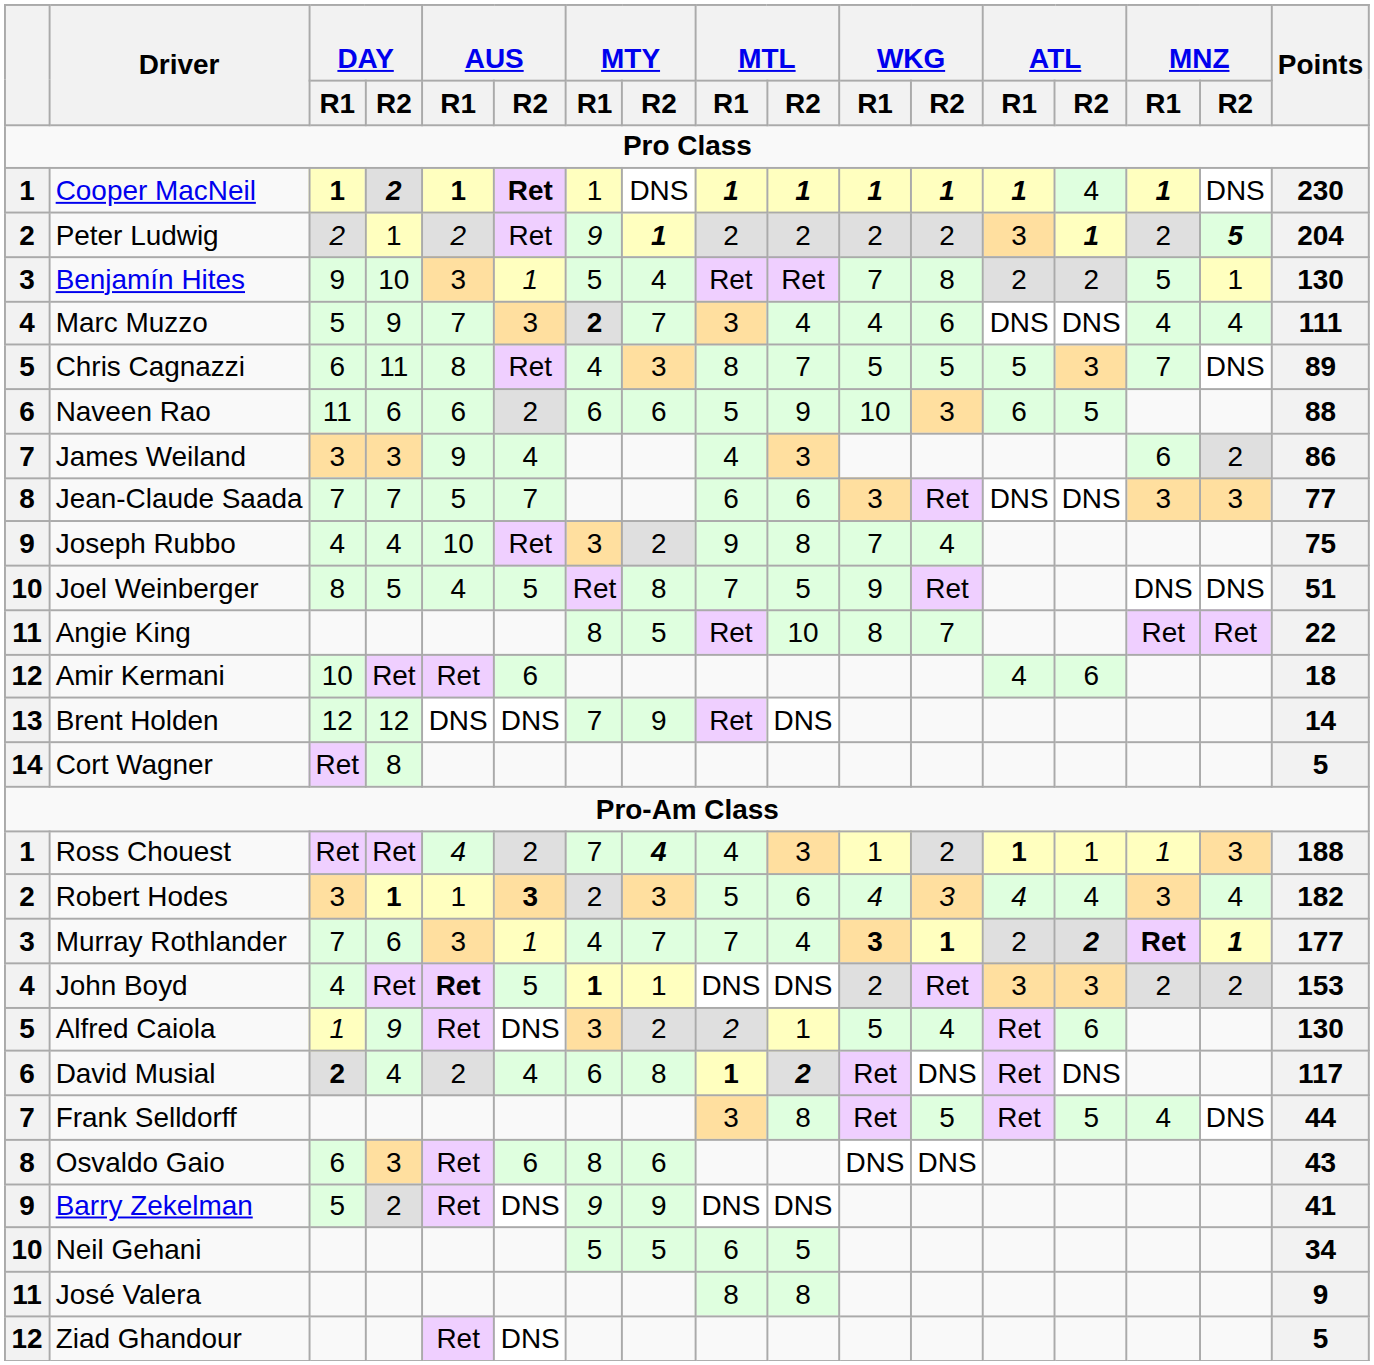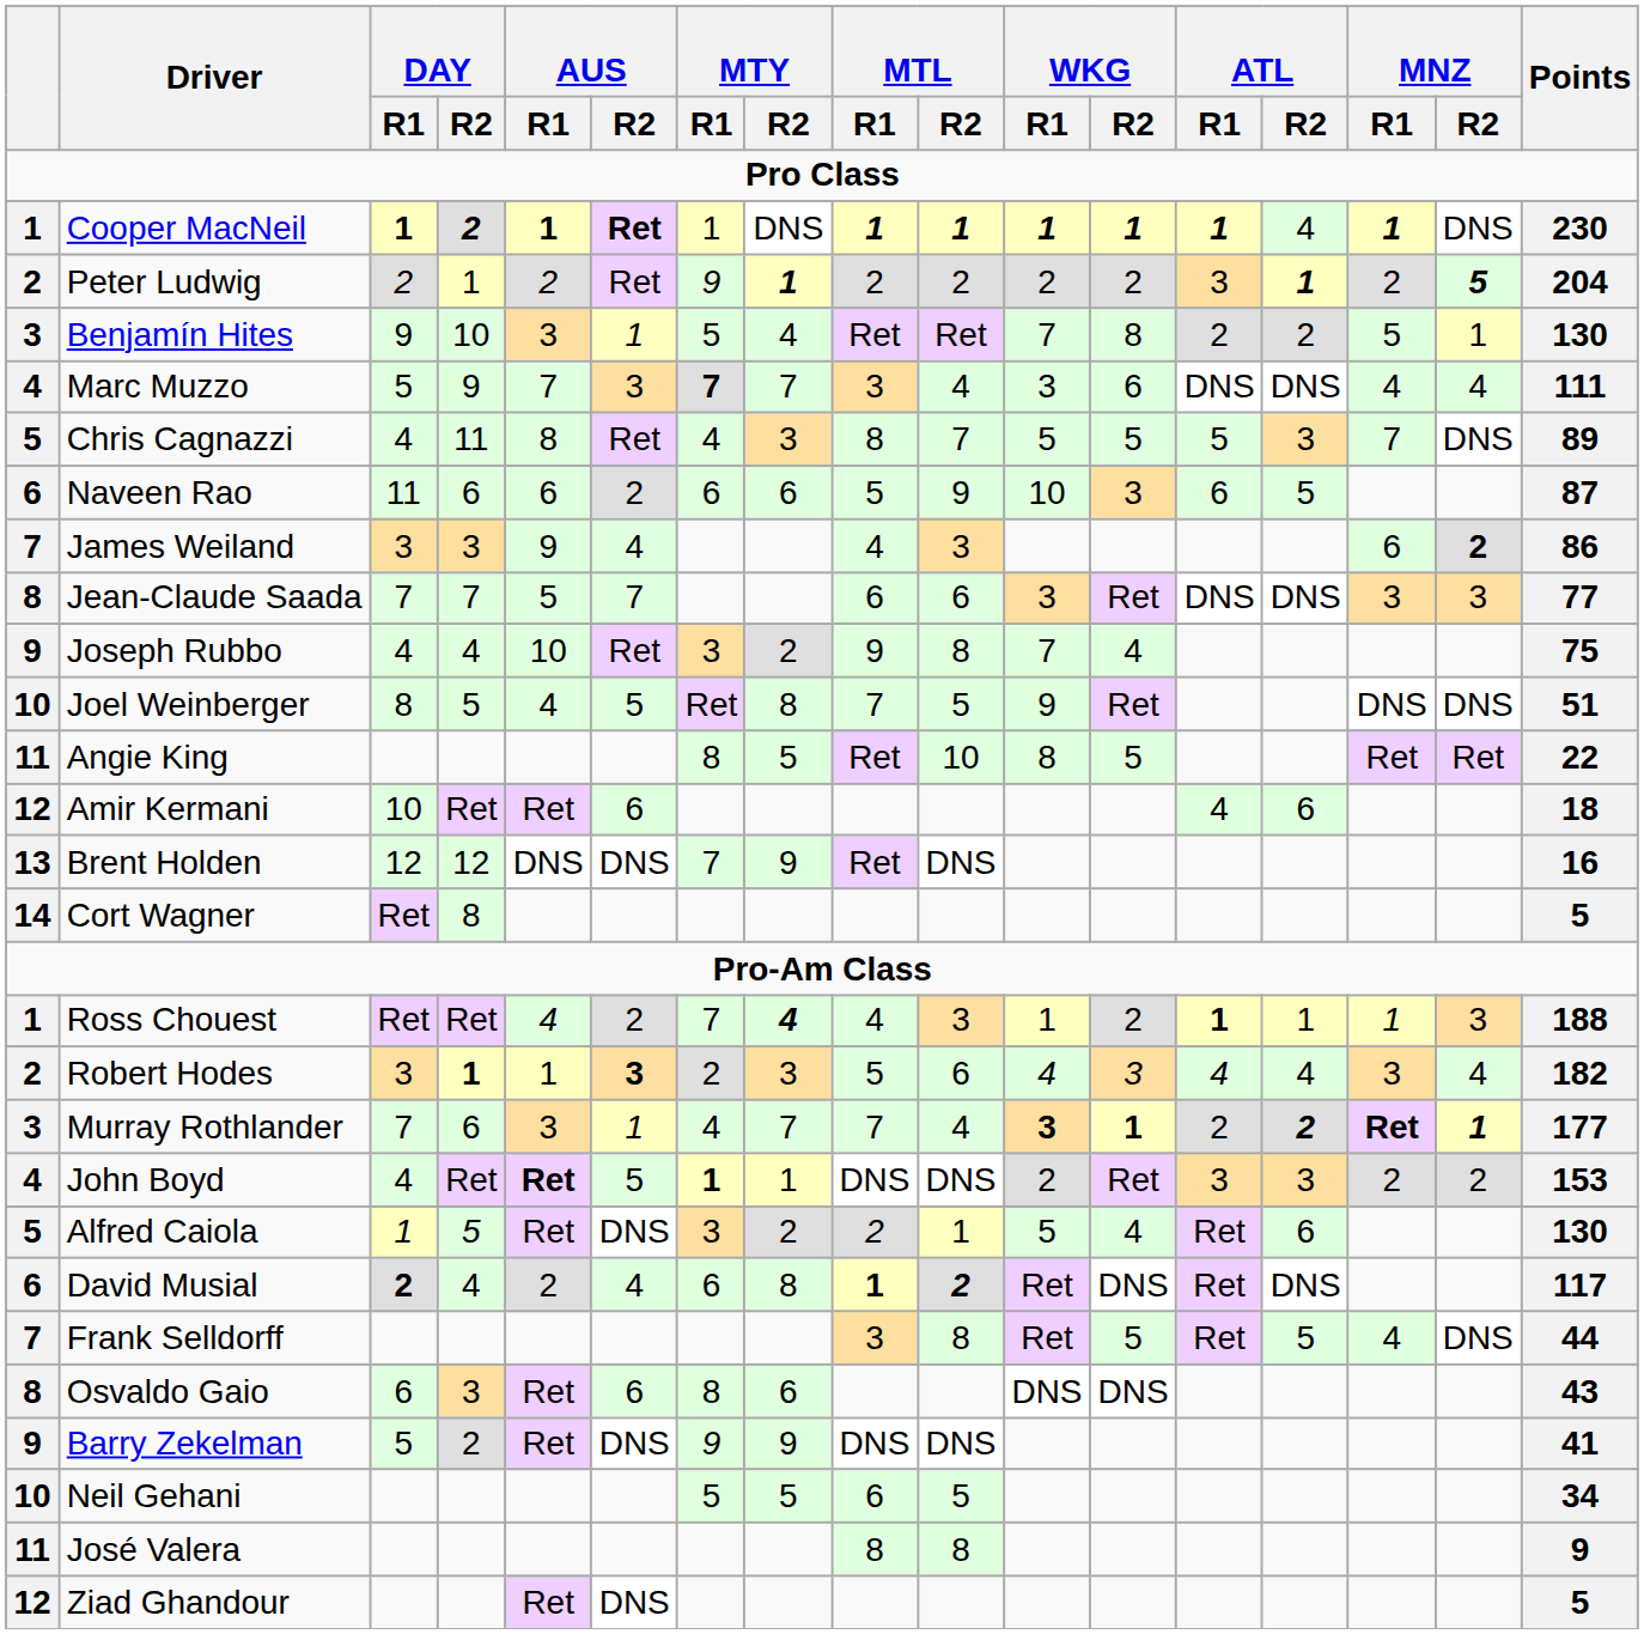 <table class="wikitable" style="font-size:90%; text-align:center">
 <tr style="background:#f9f9f9" valign="top">
 <th rowspan=2 valign="middle"></th>
 <th rowspan=2 valign="middle">Driver</th>
 <th colspan=2><br><a href='#'>DAY</a></th>
 <th colspan=2><br><a href='#'>AUS</a></th>
 <th colspan=2><br><a href='#'>MTY</a></th>
 <th colspan=2><br><a href='#'>MTL</a></th>
 <th colspan=2><br><a href='#'>WKG</a></th>
 <th colspan=2><br><a href='#'>ATL</a></th>
 <th colspan=2><br><a href='#'>MNZ</a></th>
 <th rowspan=2 valign="middle">Points</th>
 </tr>
 <tr>
 <th>R1</th>
 <th>R2</th>
 <th>R1</th>
 <th>R2</th>
 <th>R1</th>
 <th>R2</th>
 <th>R1</th>
 <th>R2</th>
 <th>R1</th>
 <th>R2</th>
 <th>R1</th>
 <th>R2</th>
 <th>R1</th>
 <th>R2</th>
 </tr>
 <tr>
 <td colspan=17 align=center><strong>Pro Class</strong></td>
 </tr>
 <tr>
 <th>1</th>
 <td align=left> <a href='#'>Cooper MacNeil</a></td>
 <td style="background:#FFFFBF;"><strong>1</strong></td>
 <td style="background:#DFDFDF;"><strong> <em>2</em> </strong></td>
 <td style="background:#FFFFBF;"><strong>1</strong></td>
 <td style="background:#EFCFFF;"><strong>Ret</strong></td>
 <td style="background:#FFFFBF;">1</td>
 <td style="background:#FFFFFF;">DNS</td>
 <td style="background:#FFFFBF;"><strong> <em>1</em> </strong></td>
 <td style="background:#FFFFBF;"><strong> <em>1</em> </strong></td>
 <td style="background:#FFFFBF;"><strong> <em>1</em> </strong></td>
 <td style="background:#FFFFBF;"><strong> <em>1</em> </strong></td>
 <td style="background:#FFFFBF;"><strong> <em>1</em> </strong></td>
 <td style="background:#DFFFDF;">4</td>
 <td style="background:#FFFFBF;"><strong> <em>1</em> </strong></td>
 <td style="background:#FFFFFF;">DNS</td>
 <th>230</th>
 </tr>
 <tr>
 <th>2</th>
 <td align=left> Peter Ludwig</td>
 <td style="background:#DFDFDF;"><em>2</em></td>
 <td style="background:#FFFFBF;">1</td>
 <td style="background:#DFDFDF;"><em>2</em></td>
 <td style="background:#EFCFFF;">Ret</td>
 <td style="background:#DFFFDF;"><em>9</em></td>
 <td style="background:#FFFFBF;"><strong> <em>1</em> </strong></td>
 <td style="background:#DFDFDF;">2</td>
 <td style="background:#DFDFDF;">2</td>
 <td style="background:#DFDFDF;">2</td>
 <td style="background:#DFDFDF;">2</td>
 <td style="background:#FFDF9F;">3</td>
 <td style="background:#FFFFBF;"><strong> <em>1</em> </strong></td>
 <td style="background:#DFDFDF;">2</td>
 <td style="background:#DFFFDF;"><strong> <em>5</em> </strong></td>
 <th>204</th>
 </tr>
 <tr>
 <th>3</th>
 <td align=left> <a href='#'>Benjamín Hites</a></td>
 <td style="background:#DFFFDF;">9</td>
 <td style="background:#DFFFDF;">10</td>
 <td style="background:#FFDF9F;">3</td>
 <td style="background:#FFFFBF;"><em>1</em></td>
 <td style="background:#DFFFDF;">5</td>
 <td style="background:#DFFFDF;">4</td>
 <td style="background:#EFCFFF;">Ret</td>
 <td style="background:#EFCFFF;">Ret</td>
 <td style="background:#DFFFDF;">7</td>
 <td style="background:#DFFFDF;">8</td>
 <td style="background:#DFDFDF;">2</td>
 <td style="background:#DFDFDF;">2</td>
 <td style="background:#DFFFDF;">5</td>
 <td style="background:#FFFFBF;">1</td>
 <th>130</th>
 </tr>
 <tr>
 <th>4</th>
 <td align=left> Marc Muzzo</td>
 <td style="background:#DFFFDF;">5</td>
 <td style="background:#DFFFDF;">9</td>
 <td style="background:#DFFFDF;">7</td>
 <td style="background:#FFDF9F;">3</td>
-<td style="background:#DFDFDF;"><strong>2</strong></td>
+<td style="background:#DFDFDF;"><strong>7</strong></td>
 <td style="background:#DFFFDF;">7</td>
 <td style="background:#FFDF9F;">3</td>
 <td style="background:#DFFFDF;">4</td>
-<td style="background:#DFFFDF;">4</td>
+<td style="background:#DFFFDF;">3</td>
 <td style="background:#DFFFDF;">6</td>
 <td style="background:#FFFFFF;">DNS</td>
 <td style="background:#FFFFFF;">DNS</td>
 <td style="background:#DFFFDF;">4</td>
 <td style="background:#DFFFDF;">4</td>
 <th>111</th>
 </tr>
 <tr>
 <th>5</th>
 <td align=left> Chris Cagnazzi</td>
-<td style="background:#DFFFDF;">6</td>
+<td style="background:#DFFFDF;">4</td>
 <td style="background:#DFFFDF;">11</td>
 <td style="background:#DFFFDF;">8</td>
 <td style="background:#EFCFFF;">Ret</td>
 <td style="background:#DFFFDF;">4</td>
 <td style="background:#FFDF9F;">3</td>
 <td style="background:#DFFFDF;">8</td>
 <td style="background:#DFFFDF;">7</td>
 <td style="background:#DFFFDF;">5</td>
 <td style="background:#DFFFDF;">5</td>
 <td style="background:#DFFFDF;">5</td>
 <td style="background:#FFDF9F;">3</td>
 <td style="background:#DFFFDF;">7</td>
 <td style="background:#FFFFFF;">DNS</td>
 <th>89</th>
 </tr>
 <tr>
 <th>6</th>
 <td align=left> Naveen Rao</td>
 <td style="background:#DFFFDF;">11</td>
 <td style="background:#DFFFDF;">6</td>
 <td style="background:#DFFFDF;">6</td>
 <td style="background:#DFDFDF;">2</td>
 <td style="background:#DFFFDF;">6</td>
 <td style="background:#DFFFDF;">6</td>
 <td style="background:#DFFFDF;">5</td>
 <td style="background:#DFFFDF;">9</td>
 <td style="background:#DFFFDF;">10</td>
 <td style="background:#FFDF9F;">3</td>
 <td style="background:#DFFFDF;">6</td>
 <td style="background:#DFFFDF;">5</td>
 <td></td>
 <td></td>
-<th>88</th>
+<th>87</th>
 </tr>
 <tr>
 <th>7</th>
 <td align=left> James Weiland</td>
 <td style="background:#FFDF9F;">3</td>
 <td style="background:#FFDF9F;">3</td>
 <td style="background:#DFFFDF;">9</td>
 <td style="background:#DFFFDF;">4</td>
 <td></td>
 <td></td>
 <td style="background:#DFFFDF;">4</td>
 <td style="background:#FFDF9F;">3</td>
 <td></td>
 <td></td>
 <td></td>
 <td></td>
 <td style="background:#DFFFDF;">6</td>
-<td style="background:#DFDFDF;">2</td>
+<td style="background:#DFDFDF;"><strong>2</strong></td>
 <th>86</th>
 </tr>
 <tr>
 <th>8</th>
 <td align=left> Jean-Claude Saada</td>
 <td style="background:#DFFFDF;">7</td>
 <td style="background:#DFFFDF;">7</td>
 <td style="background:#DFFFDF;">5</td>
 <td style="background:#DFFFDF;">7</td>
 <td></td>
 <td></td>
 <td style="background:#DFFFDF;">6</td>
 <td style="background:#DFFFDF;">6</td>
 <td style="background:#FFDF9F;">3</td>
 <td style="background:#EFCFFF;">Ret</td>
 <td style="background:#FFFFFF;">DNS</td>
 <td style="background:#FFFFFF;">DNS</td>
 <td style="background:#FFDF9F;">3</td>
 <td style="background:#FFDF9F;">3</td>
 <th>77</th>
 </tr>
 <tr>
 <th>9</th>
 <td align=left> Joseph Rubbo</td>
 <td style="background:#DFFFDF;">4</td>
 <td style="background:#DFFFDF;">4</td>
 <td style="background:#DFFFDF;">10</td>
 <td style="background:#EFCFFF;">Ret</td>
 <td style="background:#FFDF9F;">3</td>
 <td style="background:#DFDFDF;">2</td>
 <td style="background:#DFFFDF;">9</td>
 <td style="background:#DFFFDF;">8</td>
 <td style="background:#DFFFDF;">7</td>
 <td style="background:#DFFFDF;">4</td>
 <td></td>
 <td></td>
 <td></td>
 <td></td>
 <th>75</th>
 </tr>
 <tr>
 <th>10</th>
 <td align=left> Joel Weinberger</td>
 <td style="background:#DFFFDF;">8</td>
 <td style="background:#DFFFDF;">5</td>
 <td style="background:#DFFFDF;">4</td>
 <td style="background:#DFFFDF;">5</td>
 <td style="background:#EFCFFF;">Ret</td>
 <td style="background:#DFFFDF;">8</td>
 <td style="background:#DFFFDF;">7</td>
 <td style="background:#DFFFDF;">5</td>
 <td style="background:#DFFFDF;">9</td>
 <td style="background:#EFCFFF;">Ret</td>
 <td></td>
 <td></td>
 <td style="background:#FFFFFF;">DNS</td>
 <td style="background:#FFFFFF;">DNS</td>
 <th>51</th>
 </tr>
 <tr>
 <th>11</th>
 <td align=left> Angie King</td>
 <td></td>
 <td></td>
 <td></td>
 <td></td>
 <td style="background:#DFFFDF;">8</td>
 <td style="background:#DFFFDF;">5</td>
 <td style="background:#EFCFFF;">Ret</td>
 <td style="background:#DFFFDF;">10</td>
 <td style="background:#DFFFDF;">8</td>
-<td style="background:#DFFFDF;">7</td>
+<td style="background:#DFFFDF;">5</td>
 <td></td>
 <td></td>
 <td style="background:#EFCFFF;">Ret</td>
 <td style="background:#EFCFFF;">Ret</td>
 <th>22</th>
 </tr>
 <tr>
 <th>12</th>
 <td align=left> Amir Kermani</td>
 <td style="background:#DFFFDF;">10</td>
 <td style="background:#EFCFFF;">Ret</td>
 <td style="background:#EFCFFF;">Ret</td>
 <td style="background:#DFFFDF;">6</td>
 <td></td>
 <td></td>
 <td></td>
 <td></td>
 <td></td>
 <td></td>
 <td style="background:#DFFFDF;">4</td>
 <td style="background:#DFFFDF;">6</td>
 <td></td>
 <td></td>
 <th>18</th>
 </tr>
 <tr>
 <th>13</th>
 <td align=left> Brent Holden</td>
 <td style="background:#DFFFDF;">12</td>
 <td style="background:#DFFFDF;">12</td>
 <td style="background:#FFFFFF;">DNS</td>
 <td style="background:#FFFFFF;">DNS</td>
 <td style="background:#DFFFDF;">7</td>
 <td style="background:#DFFFDF;">9</td>
 <td style="background:#EFCFFF;">Ret</td>
 <td style="background:#FFFFFF;">DNS</td>
 <td></td>
 <td></td>
 <td></td>
 <td></td>
 <td></td>
 <td></td>
-<th>14</th>
+<th>16</th>
 </tr>
 <tr>
 <th>14</th>
 <td align=left> Cort Wagner</td>
 <td style="background:#EFCFFF;">Ret</td>
 <td style="background:#DFFFDF;">8</td>
 <td></td>
 <td></td>
 <td></td>
 <td></td>
 <td></td>
 <td></td>
 <td></td>
 <td></td>
 <td></td>
 <td></td>
 <td></td>
 <td></td>
 <th>5</th>
 </tr>
 <tr>
 <td colspan=17 align=center><strong>Pro-Am Class</strong></td>
 </tr>
 <tr>
 <th>1</th>
 <td align=left> Ross Chouest</td>
 <td style="background:#EFCFFF;">Ret</td>
 <td style="background:#EFCFFF;">Ret</td>
 <td style="background:#DFFFDF;"><em>4</em></td>
 <td style="background:#DFDFDF;">2</td>
 <td style="background:#DFFFDF;">7</td>
 <td style="background:#DFFFDF;"><strong> <em>4</em> </strong></td>
 <td style="background:#DFFFDF;">4</td>
 <td style="background:#FFDF9F;">3</td>
 <td style="background:#FFFFBF;">1</td>
 <td style="background:#DFDFDF;">2</td>
 <td style="background:#FFFFBF;"><strong>1</strong></td>
 <td style="background:#FFFFBF;">1</td>
 <td style="background:#FFFFBF;"><em>1</em></td>
 <td style="background:#FFDF9F;">3</td>
 <th>188</th>
 </tr>
 <tr>
 <th>2</th>
 <td align=left> Robert Hodes</td>
 <td style="background:#FFDF9F;">3</td>
 <td style="background:#FFFFBF;"><strong>1</strong></td>
 <td style="background:#FFFFBF;">1</td>
 <td style="background:#FFDF9F;"><strong>3</strong></td>
 <td style="background:#DFDFDF;">2</td>
 <td style="background:#FFDF9F;">3</td>
 <td style="background:#DFFFDF;">5</td>
 <td style="background:#DFFFDF;">6</td>
 <td style="background:#DFFFDF;"><em>4</em></td>
 <td style="background:#FFDF9F;"><em>3</em></td>
 <td style="background:#DFFFDF;"><em>4</em></td>
 <td style="background:#DFFFDF;">4</td>
 <td style="background:#FFDF9F;">3</td>
 <td style="background:#DFFFDF;">4</td>
 <th>182</th>
 </tr>
 <tr>
 <th>3</th>
 <td align=left> Murray Rothlander</td>
 <td style="background:#DFFFDF;">7</td>
 <td style="background:#DFFFDF;">6</td>
 <td style="background:#FFDF9F;">3</td>
 <td style="background:#FFFFBF;"><em>1</em></td>
 <td style="background:#DFFFDF;">4</td>
 <td style="background:#DFFFDF;">7</td>
 <td style="background:#DFFFDF;">7</td>
 <td style="background:#DFFFDF;">4</td>
 <td style="background:#FFDF9F;"><strong>3</strong></td>
 <td style="background:#FFFFBF;"><strong>1</strong></td>
 <td style="background:#DFDFDF;">2</td>
 <td style="background:#DFDFDF;"><strong> <em>2</em> </strong></td>
 <td style="background:#EFCFFF;"><strong>Ret</strong></td>
 <td style="background:#FFFFBF;"><strong> <em>1</em> </strong></td>
 <th>177</th>
 </tr>
 <tr>
 <th>4</th>
 <td align=left> John Boyd</td>
 <td style="background:#DFFFDF;">4</td>
 <td style="background:#EFCFFF;">Ret</td>
 <td style="background:#EFCFFF;"><strong>Ret</strong></td>
 <td style="background:#DFFFDF;">5</td>
 <td style="background:#FFFFBF;"><strong>1</strong></td>
 <td style="background:#FFFFBF;">1</td>
 <td style="background:#FFFFFF;">DNS</td>
 <td style="background:#FFFFFF;">DNS</td>
 <td style="background:#DFDFDF;">2</td>
 <td style="background:#EFCFFF;">Ret</td>
 <td style="background:#FFDF9F;">3</td>
 <td style="background:#FFDF9F;">3</td>
 <td style="background:#DFDFDF;">2</td>
 <td style="background:#DFDFDF;">2</td>
 <th>153</th>
 </tr>
 <tr>
 <th>5</th>
 <td align=left> Alfred Caiola</td>
 <td style="background:#FFFFBF;"><em>1</em></td>
-<td style="background:#DFFFDF;"><em>9</em></td>
+<td style="background:#DFFFDF;"><em>5</em></td>
 <td style="background:#EFCFFF;">Ret</td>
 <td style="background:#FFFFFF;">DNS</td>
 <td style="background:#FFDF9F;">3</td>
 <td style="background:#DFDFDF;">2</td>
 <td style="background:#DFDFDF;"><em>2</em></td>
 <td style="background:#FFFFBF;">1</td>
 <td style="background:#DFFFDF;">5</td>
 <td style="background:#DFFFDF;">4</td>
 <td style="background:#EFCFFF;">Ret</td>
 <td style="background:#DFFFDF;">6</td>
 <td></td>
 <td></td>
 <th>130</th>
 </tr>
 <tr>
 <th>6</th>
 <td align=left> David Musial</td>
 <td style="background:#DFDFDF;"><strong>2</strong></td>
 <td style="background:#DFFFDF;">4</td>
 <td style="background:#DFDFDF;">2</td>
 <td style="background:#DFFFDF;">4</td>
 <td style="background:#DFFFDF;">6</td>
 <td style="background:#DFFFDF;">8</td>
 <td style="background:#FFFFBF;"><strong>1</strong></td>
 <td style="background:#DFDFDF;"><strong> <em>2</em> </strong></td>
 <td style="background:#EFCFFF;">Ret</td>
 <td style="background:#FFFFFF;">DNS</td>
 <td style="background:#EFCFFF;">Ret</td>
 <td style="background:#FFFFFF;">DNS</td>
 <td></td>
 <td></td>
 <th>117</th>
 </tr>
 <tr>
 <th>7</th>
 <td align=left> Frank Selldorff</td>
 <td></td>
 <td></td>
 <td></td>
 <td></td>
 <td></td>
 <td></td>
 <td style="background:#FFDF9F;">3</td>
 <td style="background:#DFFFDF;">8</td>
 <td style="background:#EFCFFF;">Ret</td>
 <td style="background:#DFFFDF;">5</td>
 <td style="background:#EFCFFF;">Ret</td>
 <td style="background:#DFFFDF;">5</td>
 <td style="background:#DFFFDF;">4</td>
 <td style="background:#FFFFFF;">DNS</td>
 <th>44</th>
 </tr>
 <tr>
 <th>8</th>
 <td align=left> Osvaldo Gaio</td>
 <td style="background:#DFFFDF;">6</td>
 <td style="background:#FFDF9F;">3</td>
 <td style="background:#EFCFFF;">Ret</td>
 <td style="background:#DFFFDF;">6</td>
 <td style="background:#DFFFDF;">8</td>
 <td style="background:#DFFFDF;">6</td>
 <td></td>
 <td></td>
 <td style="background:#FFFFFF;">DNS</td>
 <td style="background:#FFFFFF;">DNS</td>
 <td></td>
 <td></td>
 <td></td>
 <td></td>
 <th>43</th>
 </tr>
 <tr>
 <th>9</th>
 <td align=left> <a href='#'>Barry Zekelman</a></td>
 <td style="background:#DFFFDF;">5</td>
 <td style="background:#DFDFDF;">2</td>
 <td style="background:#EFCFFF;">Ret</td>
 <td style="background:#FFFFFF;">DNS</td>
 <td style="background:#DFFFDF;"><em>9</em></td>
 <td style="background:#DFFFDF;">9</td>
 <td style="background:#FFFFFF;">DNS</td>
 <td style="background:#FFFFFF;">DNS</td>
 <td></td>
 <td></td>
 <td></td>
 <td></td>
 <td></td>
 <td></td>
 <th>41</th>
 </tr>
 <tr>
 <th>10</th>
 <td align=left> Neil Gehani</td>
 <td></td>
 <td></td>
 <td></td>
 <td></td>
 <td style="background:#DFFFDF;">5</td>
 <td style="background:#DFFFDF;">5</td>
 <td style="background:#DFFFDF;">6</td>
 <td style="background:#DFFFDF;">5</td>
 <td></td>
 <td></td>
 <td></td>
 <td></td>
 <td></td>
 <td></td>
 <th>34</th>
 </tr>
 <tr>
 <th>11</th>
 <td align=left> José Valera</td>
 <td></td>
 <td></td>
 <td></td>
 <td></td>
 <td></td>
 <td></td>
 <td style="background:#DFFFDF;">8</td>
 <td style="background:#DFFFDF;">8</td>
 <td></td>
 <td></td>
 <td></td>
 <td></td>
 <td></td>
 <td></td>
 <th>9</th>
 </tr>
 <tr>
 <th>12</th>
 <td align=left> Ziad Ghandour</td>
 <td></td>
 <td></td>
 <td style="background:#EFCFFF;">Ret</td>
 <td style="background:#FFFFFF;">DNS</td>
 <td></td>
 <td></td>
 <td></td>
 <td></td>
 <td></td>
 <td></td>
 <td></td>
 <td></td>
 <td></td>
 <td></td>
 <th>5</th>
 </tr>
 </table>
